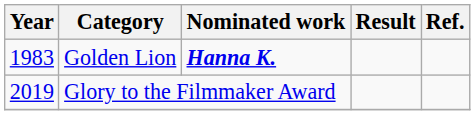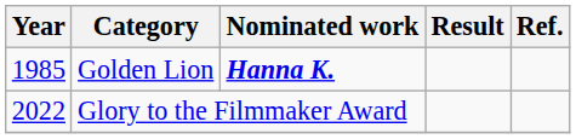 <table class="wikitable sortable">
 <tr>
 <th>Year</th>
 <th>Category</th>
 <th>Nominated work</th>
 <th>Result</th>
 <th>Ref.</th>
 </tr>
 <tr>
-<td><a href='#'>1983</a></td>
+<td><a href='#'>1985</a></td>
 <td><a href='#'>Golden Lion</a></td>
 <td><strong><em><a href='#'>Hanna K.</a></em></strong></td>
 <td></td>
 <td></td>
 </tr>
 <tr>
-<td><a href='#'>2019</a></td>
+<td><a href='#'>2022</a></td>
 <td colspan=2><a href='#'>Glory to the Filmmaker Award</a></td>
 <td></td>
 <td></td>
 </tr>
 <tr>
 </tr>
 </table>
